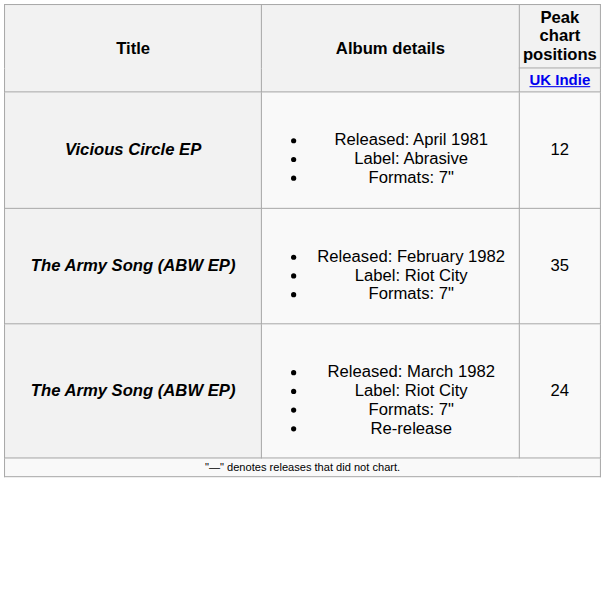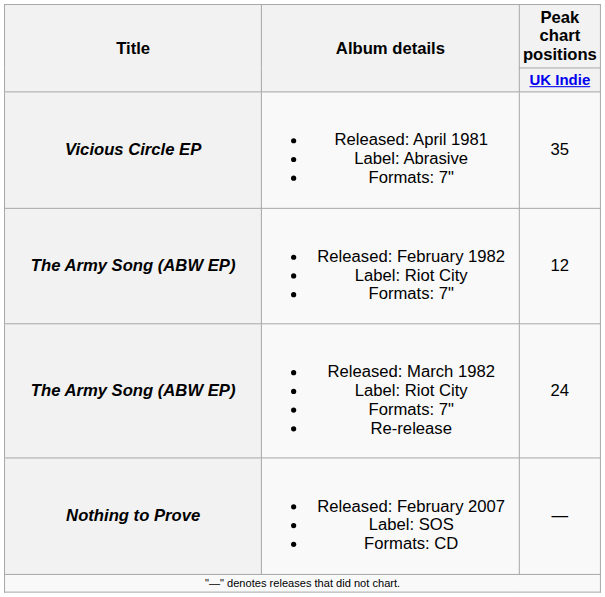 <table class="wikitable plainrowheaders" style="text-align:center;">
 <tr>
 <th rowspan="2" scope="col" style="width:15em;">Title</th>
 <th rowspan="2" scope="col" style="width:15em;">Album details</th>
 <th>Peak chart positions</th>
 </tr>
 <tr>
 <th scope="col" style="width:2em;font-size:90%;"><a href='#'>UK Indie</a></th>
 </tr>
 <tr>
 <th scope="row"><em>Vicious Circle EP</em></th>
 <td><br><ul><li>Released: April 1981</li><li>Label: Abrasive</li><li>Formats: 7"</li></ul></td>
-<td>12</td>
+<td>35</td>
 </tr>
 <tr>
 <th scope="row"><em>The Army Song (ABW EP)</em></th>
 <td><br><ul><li>Released: February 1982</li><li>Label: Riot City</li><li>Formats: 7"</li></ul></td>
-<td>35</td>
+<td>12</td>
 </tr>
 <tr>
 <th scope="row"><em>The Army Song (ABW EP)</em></th>
 <td><br><ul><li>Released: March 1982</li><li>Label: Riot City</li><li>Formats: 7"</li><li>Re-release</li></ul></td>
 <td>24</td>
 </tr>
 <tr>
+<th scope="row"><em>Nothing to Prove</em></th>
+<td><br><ul><li>Released: February 2007</li><li>Label: SOS</li><li>Formats: CD</li></ul></td>
+<td>—</td>
+</tr>
+<tr>
 <td colspan="3" style="font-size:8pt">"—" denotes releases that did not chart.</td>
 </tr>
 </table>
